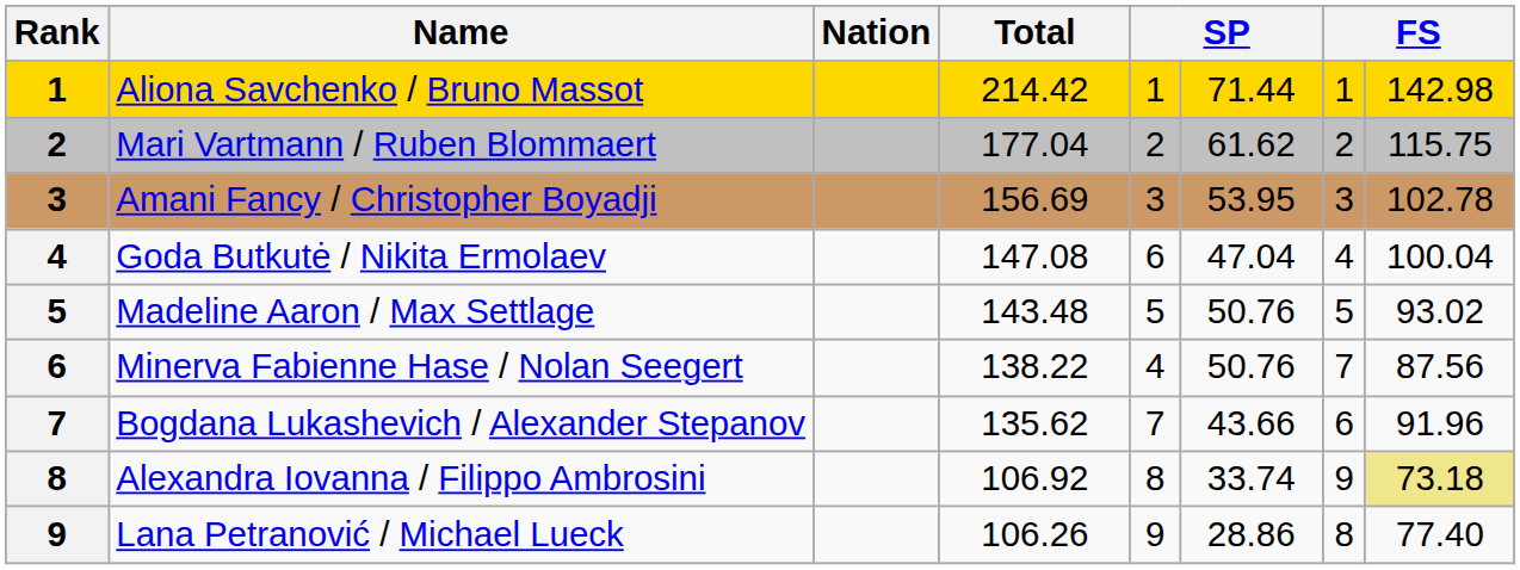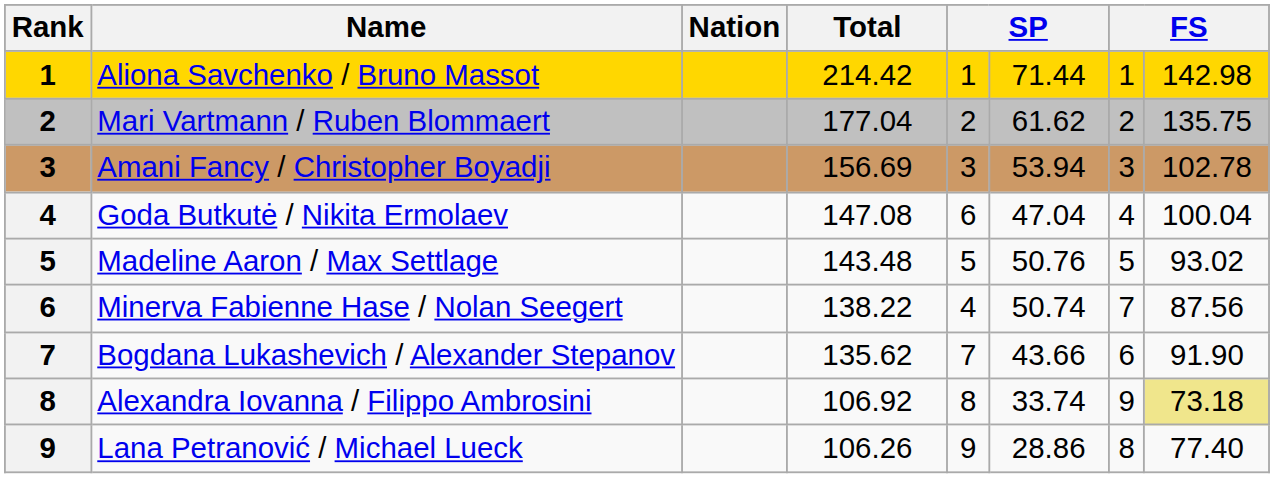 <table class="wikitable sortable">
 <tr>
 <th>Rank</th>
 <th>Name</th>
 <th>Nation</th>
 <th width="80px">Total</th>
 <th colspan="2" width="80px"><a href='#'>SP</a></th>
 <th colspan="2" width="80px"><a href='#'>FS</a></th>
 </tr>
 <tr bgcolor="gold">
 <td align="center"><strong>1</strong></td>
 <td><a href='#'>Aliona Savchenko</a> / <a href='#'>Bruno Massot</a></td>
 <td></td>
 <td align="center">214.42</td>
 <td align="center">1</td>
 <td align="center">71.44</td>
 <td align="center">1</td>
 <td align="center">142.98</td>
 </tr>
 <tr bgcolor="silver">
 <td align="center"><strong>2</strong></td>
 <td><a href='#'>Mari Vartmann</a> / <a href='#'>Ruben Blommaert</a></td>
 <td></td>
 <td align="center">177.04</td>
 <td align="center">2</td>
 <td align="center">61.62</td>
 <td align="center">2</td>
-<td align="center">115.75</td>
+<td align="center">135.75</td>
 </tr>
 <tr bgcolor="cc9966">
 <td align="center"><strong>3</strong></td>
 <td><a href='#'>Amani Fancy</a> / <a href='#'>Christopher Boyadji</a></td>
 <td></td>
 <td align="center">156.69</td>
 <td align="center">3</td>
-<td align="center">53.95</td>
+<td align="center">53.94</td>
 <td align="center">3</td>
 <td align="center">102.78</td>
 </tr>
 <tr>
 <th>4</th>
 <td><a href='#'>Goda Butkutė</a> / <a href='#'>Nikita Ermolaev</a></td>
 <td></td>
 <td align="center">147.08</td>
 <td align="center">6</td>
 <td align="center">47.04</td>
 <td align="center">4</td>
 <td align="center">100.04</td>
 </tr>
 <tr>
 <th>5</th>
 <td><a href='#'>Madeline Aaron</a> / <a href='#'>Max Settlage</a></td>
 <td></td>
 <td align="center">143.48</td>
 <td align="center">5</td>
 <td align="center">50.76</td>
 <td align="center">5</td>
 <td align="center">93.02</td>
 </tr>
 <tr>
 <th>6</th>
 <td><a href='#'>Minerva Fabienne Hase</a> / <a href='#'>Nolan Seegert</a></td>
 <td></td>
 <td align="center">138.22</td>
 <td align="center">4</td>
-<td align="center">50.76</td>
+<td align="center">50.74</td>
 <td align="center">7</td>
 <td align="center">87.56</td>
 </tr>
 <tr>
 <th>7</th>
 <td><a href='#'>Bogdana Lukashevich</a> / <a href='#'>Alexander Stepanov</a></td>
 <td></td>
 <td align="center">135.62</td>
 <td align="center">7</td>
 <td align="center">43.66</td>
 <td align="center">6</td>
-<td align="center">91.96</td>
+<td align="center">91.90</td>
 </tr>
 <tr>
 <th>8</th>
 <td><a href='#'>Alexandra Iovanna</a> / <a href='#'>Filippo Ambrosini</a></td>
 <td></td>
 <td align="center">106.92</td>
 <td align="center">8</td>
 <td align="center">33.74</td>
 <td align="center">9</td>
 <td align="center" style="background: khaki;">73.18</td>
 </tr>
 <tr>
 <th>9</th>
 <td><a href='#'>Lana Petranović</a> / <a href='#'>Michael Lueck</a></td>
 <td></td>
 <td align="center">106.26</td>
 <td align="center">9</td>
 <td align="center">28.86</td>
 <td align="center">8</td>
 <td align="center">77.40</td>
 </tr>
 </table>
